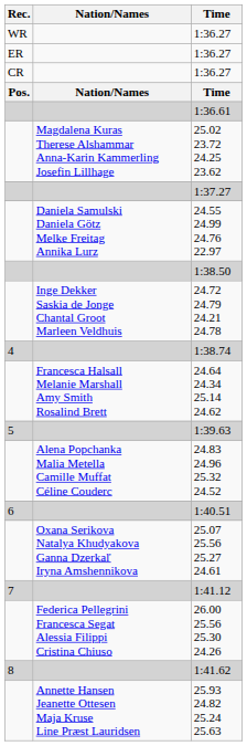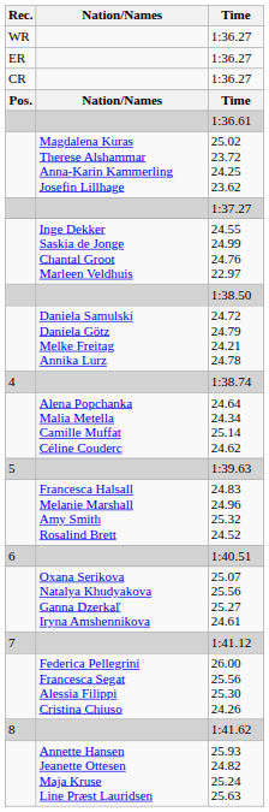 <table class=wikitable>
 <tr>
 <th width="30">Rec.</th>
 <th width="200">Nation/Names</th>
 <th width="60">Time</th>
 </tr>
 <tr>
 <td>WR</td>
 <td></td>
 <td>1:36.27</td>
 </tr>
 <tr>
 <td>ER</td>
 <td></td>
 <td>1:36.27</td>
 </tr>
 <tr>
 <td>CR</td>
 <td></td>
 <td>1:36.27</td>
 </tr>
 <tr>
 <th>Pos.</th>
 <th>Nation/Names</th>
 <th>Time</th>
 </tr>
 <tr bgcolor="lightgrey">
 <td></td>
 <td></td>
 <td>1:36.61</td>
 </tr>
 <tr>
 <td></td>
 <td><a href='#'>Magdalena Kuras</a><br> <a href='#'>Therese Alshammar</a><br> <a href='#'>Anna-Karin Kammerling</a><br> <a href='#'>Josefin Lillhage</a></td>
 <td>25.02<br> 23.72<br> 24.25<br> 23.62</td>
 </tr>
 <tr bgcolor="lightgrey">
 <td></td>
 <td></td>
 <td>1:37.27</td>
 </tr>
 <tr>
 <td></td>
-<td><a href='#'>Daniela Samulski</a><br> <a href='#'>Daniela Götz</a><br> <a href='#'>Melke Freitag</a><br> <a href='#'>Annika Lurz</a></td>
+<td><a href='#'>Inge Dekker</a><br> <a href='#'>Saskia de Jonge</a><br> <a href='#'>Chantal Groot</a><br> <a href='#'>Marleen Veldhuis</a></td>
 <td>24.55<br> 24.99<br> 24.76<br> 22.97</td>
 </tr>
 <tr bgcolor="lightgrey">
 <td></td>
 <td></td>
 <td>1:38.50</td>
 </tr>
 <tr>
 <td></td>
-<td><a href='#'>Inge Dekker</a><br> <a href='#'>Saskia de Jonge</a><br> <a href='#'>Chantal Groot</a><br> <a href='#'>Marleen Veldhuis</a></td>
+<td><a href='#'>Daniela Samulski</a><br> <a href='#'>Daniela Götz</a><br> <a href='#'>Melke Freitag</a><br> <a href='#'>Annika Lurz</a></td>
 <td>24.72<br>24.79<br>24.21<br>24.78</td>
 </tr>
 <tr bgcolor="lightgrey">
 <td>4</td>
 <td></td>
 <td>1:38.74</td>
 </tr>
 <tr>
 <td></td>
-<td><a href='#'>Francesca Halsall</a><br> <a href='#'>Melanie Marshall</a><br> <a href='#'>Amy Smith</a><br> <a href='#'>Rosalind Brett</a></td>
+<td><a href='#'>Alena Popchanka</a><br> <a href='#'>Malia Metella</a><br> <a href='#'>Camille Muffat</a><br> <a href='#'>Céline Couderc</a></td>
 <td>24.64<br>24.34<br>25.14<br>24.62</td>
 </tr>
 <tr bgcolor="lightgrey">
 <td>5</td>
 <td></td>
 <td>1:39.63</td>
 </tr>
 <tr>
 <td></td>
-<td><a href='#'>Alena Popchanka</a><br> <a href='#'>Malia Metella</a><br> <a href='#'>Camille Muffat</a><br> <a href='#'>Céline Couderc</a></td>
+<td><a href='#'>Francesca Halsall</a><br> <a href='#'>Melanie Marshall</a><br> <a href='#'>Amy Smith</a><br> <a href='#'>Rosalind Brett</a></td>
 <td>24.83<br> 24.96<br> 25.32<br> 24.52</td>
 </tr>
 <tr bgcolor="lightgrey">
 <td>6</td>
 <td></td>
 <td>1:40.51</td>
 </tr>
 <tr>
 <td></td>
 <td><a href='#'>Oxana Serikova</a><br> <a href='#'>Natalya Khudyakova</a><br> <a href='#'>Ganna Dzerkaľ</a><br> <a href='#'>Iryna Amshennikova</a></td>
 <td>25.07<br> 25.56<br> 25.27<br> 24.61</td>
 </tr>
 <tr bgcolor="lightgrey">
 <td>7</td>
 <td></td>
 <td>1:41.12</td>
 </tr>
 <tr>
 <td></td>
 <td><a href='#'>Federica Pellegrini</a><br> <a href='#'>Francesca Segat</a><br> <a href='#'>Alessia Filippi</a><br> <a href='#'>Cristina Chiuso</a></td>
 <td>26.00<br> 25.56<br> 25.30<br> 24.26</td>
 </tr>
 <tr bgcolor="lightgrey">
 <td>8</td>
 <td></td>
 <td>1:41.62</td>
 </tr>
 <tr>
 <td></td>
 <td><a href='#'>Annette Hansen</a><br> <a href='#'>Jeanette Ottesen</a><br> <a href='#'>Maja Kruse</a><br> <a href='#'>Line Præst Lauridsen</a></td>
 <td>25.93<br> 24.82<br> 25.24<br> 25.63</td>
 </tr>
 </table>
